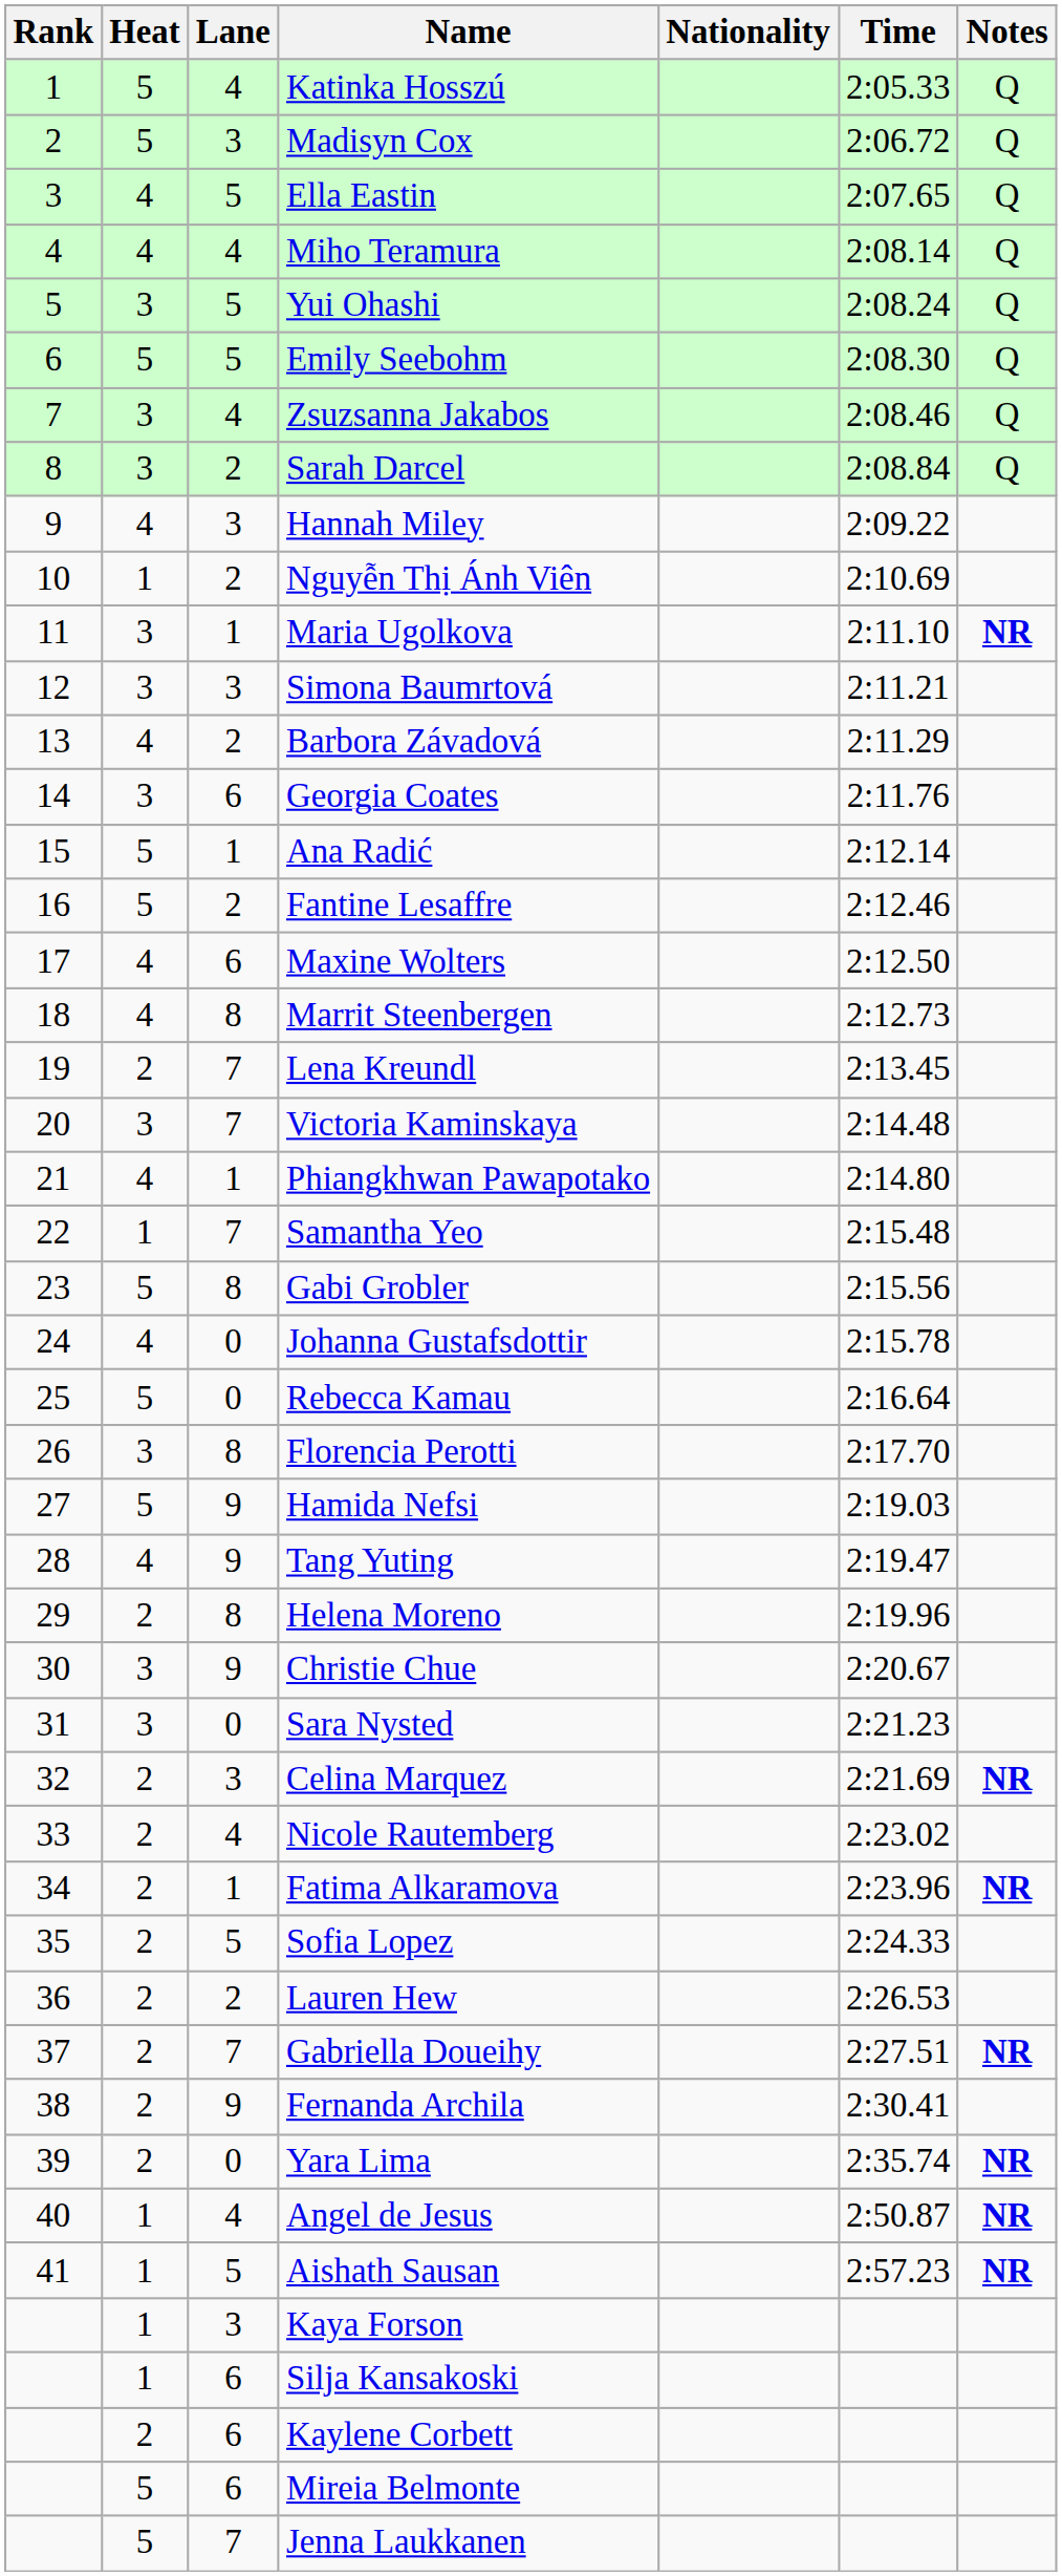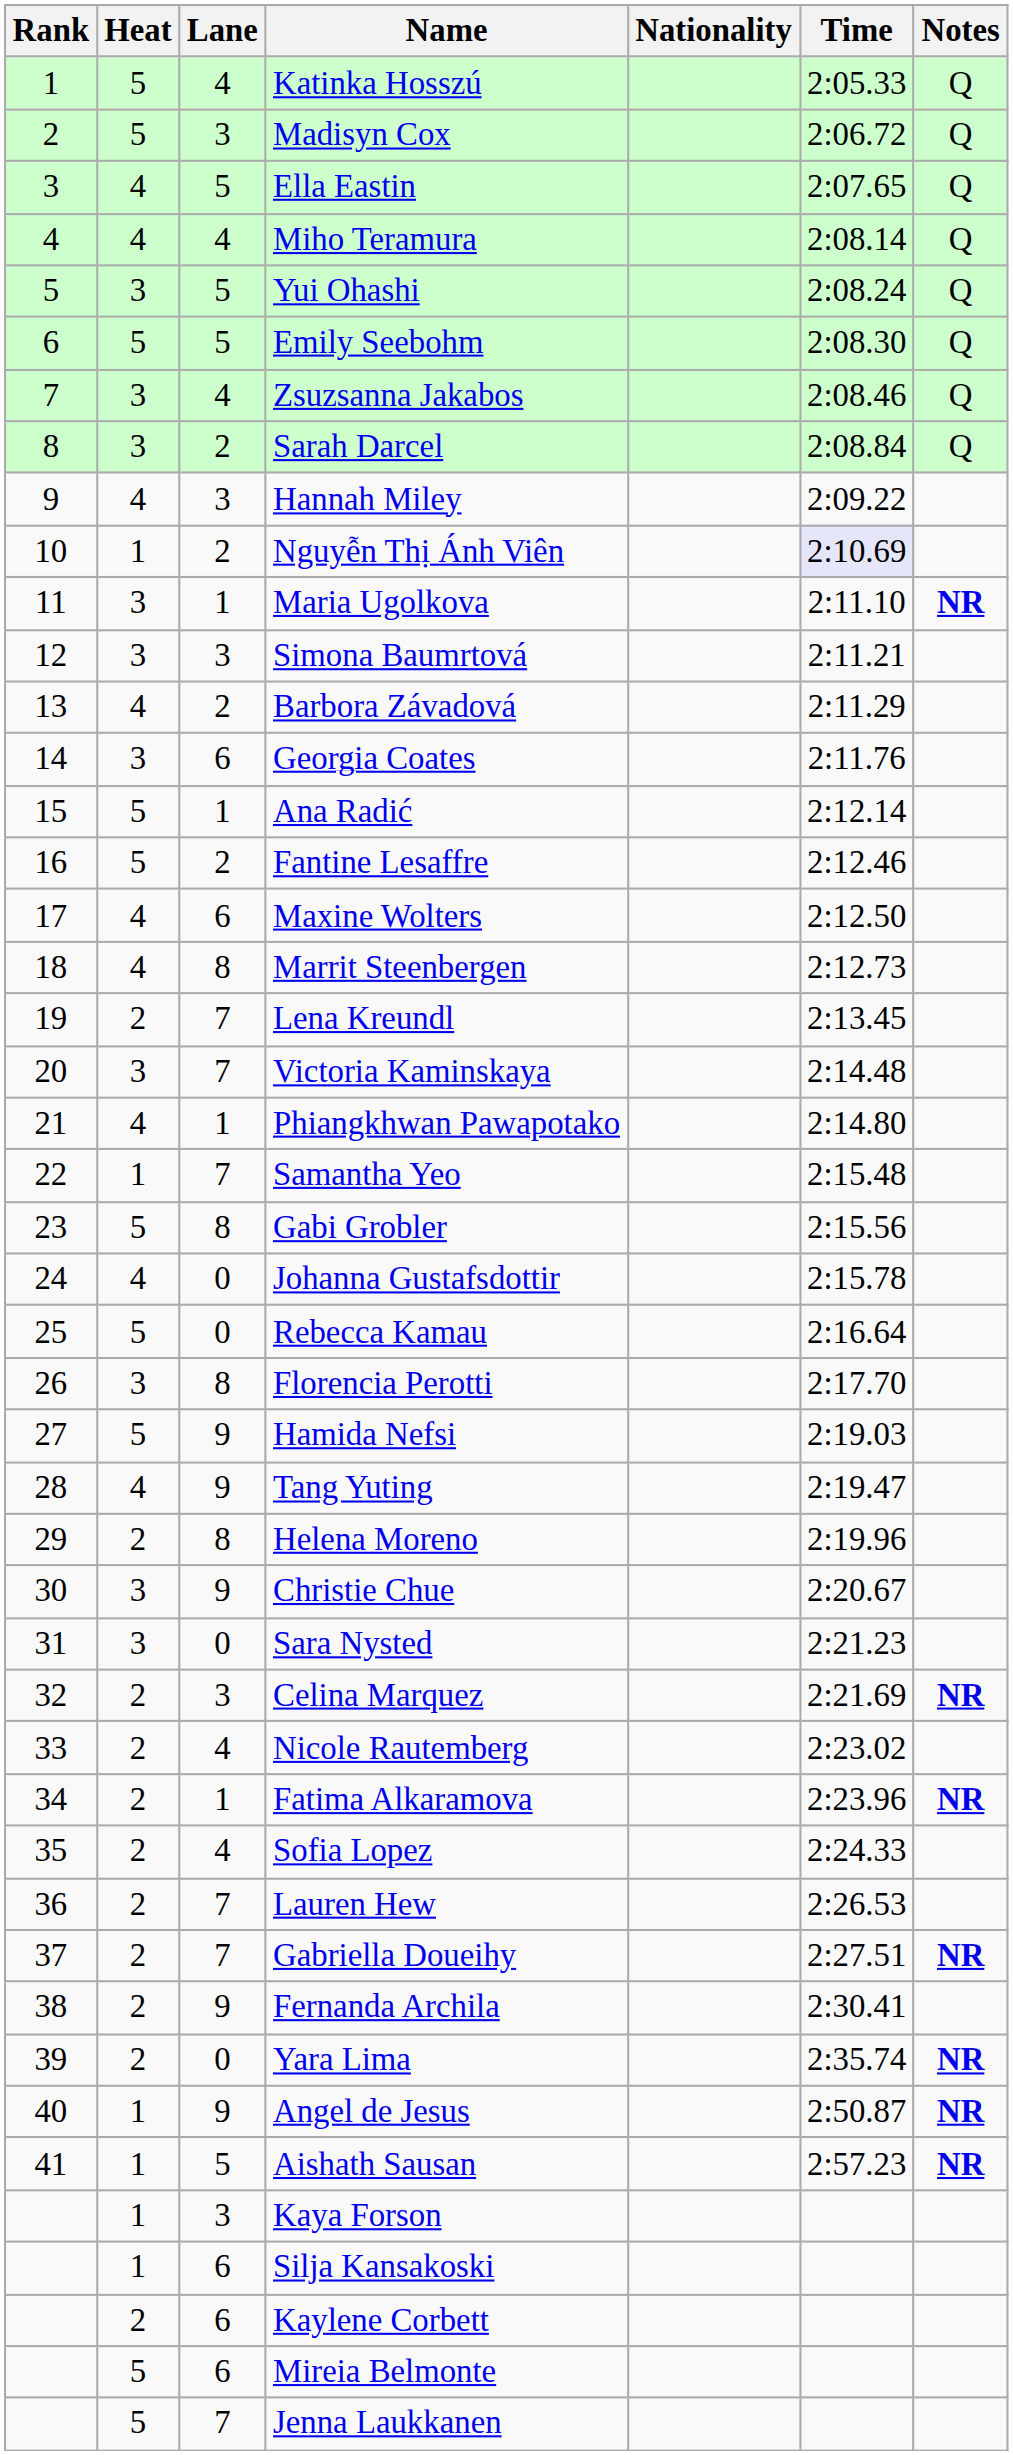 <table class="wikitable sortable" style="text-align:center">
 <tr>
 <th>Rank</th>
 <th>Heat</th>
 <th>Lane</th>
 <th>Name</th>
 <th>Nationality</th>
 <th>Time</th>
 <th>Notes</th>
 </tr>
 <tr bgcolor=ccffcc>
 <td>1</td>
 <td>5</td>
 <td>4</td>
 <td align=left><a href='#'>Katinka Hosszú</a></td>
 <td align=left></td>
 <td>2:05.33</td>
 <td>Q</td>
 </tr>
 <tr bgcolor=ccffcc>
 <td>2</td>
 <td>5</td>
 <td>3</td>
 <td align=left><a href='#'>Madisyn Cox</a></td>
 <td align=left></td>
 <td>2:06.72</td>
 <td>Q</td>
 </tr>
 <tr bgcolor=ccffcc>
 <td>3</td>
 <td>4</td>
 <td>5</td>
 <td align=left><a href='#'>Ella Eastin</a></td>
 <td align=left></td>
 <td>2:07.65</td>
 <td>Q</td>
 </tr>
 <tr bgcolor=ccffcc>
 <td>4</td>
 <td>4</td>
 <td>4</td>
 <td align=left><a href='#'>Miho Teramura</a></td>
 <td align=left></td>
 <td>2:08.14</td>
 <td>Q</td>
 </tr>
 <tr bgcolor=ccffcc>
 <td>5</td>
 <td>3</td>
 <td>5</td>
 <td align=left><a href='#'>Yui Ohashi</a></td>
 <td align=left></td>
 <td>2:08.24</td>
 <td>Q</td>
 </tr>
 <tr bgcolor=ccffcc>
 <td>6</td>
 <td>5</td>
 <td>5</td>
 <td align=left><a href='#'>Emily Seebohm</a></td>
 <td align=left></td>
 <td>2:08.30</td>
 <td>Q</td>
 </tr>
 <tr bgcolor=ccffcc>
 <td>7</td>
 <td>3</td>
 <td>4</td>
 <td align=left><a href='#'>Zsuzsanna Jakabos</a></td>
 <td align=left></td>
 <td>2:08.46</td>
 <td>Q</td>
 </tr>
 <tr bgcolor=ccffcc>
 <td>8</td>
 <td>3</td>
 <td>2</td>
 <td align=left><a href='#'>Sarah Darcel</a></td>
 <td align=left></td>
 <td>2:08.84</td>
 <td>Q</td>
 </tr>
 <tr>
 <td>9</td>
 <td>4</td>
 <td>3</td>
 <td align=left><a href='#'>Hannah Miley</a></td>
 <td align=left></td>
 <td>2:09.22</td>
 <td></td>
 </tr>
 <tr>
 <td>10</td>
 <td>1</td>
 <td>2</td>
 <td align=left><a href='#'>Nguyễn Thị Ánh Viên</a></td>
 <td align=left></td>
-<td>2:10.69</td>
+<td style="background: lavender;">2:10.69</td>
 <td></td>
 </tr>
 <tr>
 <td>11</td>
 <td>3</td>
 <td>1</td>
 <td align=left><a href='#'>Maria Ugolkova</a></td>
 <td align=left></td>
 <td>2:11.10</td>
 <td><strong><a href='#'>NR</a></strong></td>
 </tr>
 <tr>
 <td>12</td>
 <td>3</td>
 <td>3</td>
 <td align=left><a href='#'>Simona Baumrtová</a></td>
 <td align=left></td>
 <td>2:11.21</td>
 <td></td>
 </tr>
 <tr>
 <td>13</td>
 <td>4</td>
 <td>2</td>
 <td align=left><a href='#'>Barbora Závadová</a></td>
 <td align=left></td>
 <td>2:11.29</td>
 <td></td>
 </tr>
 <tr>
 <td>14</td>
 <td>3</td>
 <td>6</td>
 <td align=left><a href='#'>Georgia Coates</a></td>
 <td align=left></td>
 <td>2:11.76</td>
 <td></td>
 </tr>
 <tr>
 <td>15</td>
 <td>5</td>
 <td>1</td>
 <td align=left><a href='#'>Ana Radić</a></td>
 <td align=left></td>
 <td>2:12.14</td>
 <td></td>
 </tr>
 <tr>
 <td>16</td>
 <td>5</td>
 <td>2</td>
 <td align=left><a href='#'>Fantine Lesaffre</a></td>
 <td align=left></td>
 <td>2:12.46</td>
 <td></td>
 </tr>
 <tr>
 <td>17</td>
 <td>4</td>
 <td>6</td>
 <td align=left><a href='#'>Maxine Wolters</a></td>
 <td align=left></td>
 <td>2:12.50</td>
 <td></td>
 </tr>
 <tr>
 <td>18</td>
 <td>4</td>
 <td>8</td>
 <td align=left><a href='#'>Marrit Steenbergen</a></td>
 <td align=left></td>
 <td>2:12.73</td>
 <td></td>
 </tr>
 <tr>
 <td>19</td>
 <td>2</td>
 <td>7</td>
 <td align=left><a href='#'>Lena Kreundl</a></td>
 <td align=left></td>
 <td>2:13.45</td>
 <td></td>
 </tr>
 <tr>
 <td>20</td>
 <td>3</td>
 <td>7</td>
 <td align=left><a href='#'>Victoria Kaminskaya</a></td>
 <td align=left></td>
 <td>2:14.48</td>
 <td></td>
 </tr>
 <tr>
 <td>21</td>
 <td>4</td>
 <td>1</td>
 <td align=left><a href='#'>Phiangkhwan Pawapotako</a></td>
 <td align=left></td>
 <td>2:14.80</td>
 <td></td>
 </tr>
 <tr>
 <td>22</td>
 <td>1</td>
 <td>7</td>
 <td align=left><a href='#'>Samantha Yeo</a></td>
 <td align=left></td>
 <td>2:15.48</td>
 <td></td>
 </tr>
 <tr>
 <td>23</td>
 <td>5</td>
 <td>8</td>
 <td align=left><a href='#'>Gabi Grobler</a></td>
 <td align=left></td>
 <td>2:15.56</td>
 <td></td>
 </tr>
 <tr>
 <td>24</td>
 <td>4</td>
 <td>0</td>
 <td align=left><a href='#'>Johanna Gustafsdottir</a></td>
 <td align=left></td>
 <td>2:15.78</td>
 <td></td>
 </tr>
 <tr>
 <td>25</td>
 <td>5</td>
 <td>0</td>
 <td align=left><a href='#'>Rebecca Kamau</a></td>
 <td align=left></td>
 <td>2:16.64</td>
 <td></td>
 </tr>
 <tr>
 <td>26</td>
 <td>3</td>
 <td>8</td>
 <td align=left><a href='#'>Florencia Perotti</a></td>
 <td align=left></td>
 <td>2:17.70</td>
 <td></td>
 </tr>
 <tr>
 <td>27</td>
 <td>5</td>
 <td>9</td>
 <td align=left><a href='#'>Hamida Nefsi</a></td>
 <td align=left></td>
 <td>2:19.03</td>
 <td></td>
 </tr>
 <tr>
 <td>28</td>
 <td>4</td>
 <td>9</td>
 <td align=left><a href='#'>Tang Yuting</a></td>
 <td align=left></td>
 <td>2:19.47</td>
 <td></td>
 </tr>
 <tr>
 <td>29</td>
 <td>2</td>
 <td>8</td>
 <td align=left><a href='#'>Helena Moreno</a></td>
 <td align=left></td>
 <td>2:19.96</td>
 <td></td>
 </tr>
 <tr>
 <td>30</td>
 <td>3</td>
 <td>9</td>
 <td align=left><a href='#'>Christie Chue</a></td>
 <td align=left></td>
 <td>2:20.67</td>
 <td></td>
 </tr>
 <tr>
 <td>31</td>
 <td>3</td>
 <td>0</td>
 <td align=left><a href='#'>Sara Nysted</a></td>
 <td align=left></td>
 <td>2:21.23</td>
 <td></td>
 </tr>
 <tr>
 <td>32</td>
 <td>2</td>
 <td>3</td>
 <td align=left><a href='#'>Celina Marquez</a></td>
 <td align=left></td>
 <td>2:21.69</td>
 <td><strong><a href='#'>NR</a></strong></td>
 </tr>
 <tr>
 <td>33</td>
 <td>2</td>
 <td>4</td>
 <td align=left><a href='#'>Nicole Rautemberg</a></td>
 <td align=left></td>
 <td>2:23.02</td>
 <td></td>
 </tr>
 <tr>
 <td>34</td>
 <td>2</td>
 <td>1</td>
 <td align=left><a href='#'>Fatima Alkaramova</a></td>
 <td align=left></td>
 <td>2:23.96</td>
 <td><strong><a href='#'>NR</a></strong></td>
 </tr>
 <tr>
 <td>35</td>
 <td>2</td>
-<td>5</td>
+<td>4</td>
 <td align=left><a href='#'>Sofia Lopez</a></td>
 <td align=left></td>
 <td>2:24.33</td>
 <td></td>
 </tr>
 <tr>
 <td>36</td>
 <td>2</td>
-<td>2</td>
+<td>7</td>
 <td align=left><a href='#'>Lauren Hew</a></td>
 <td align=left></td>
 <td>2:26.53</td>
 <td></td>
 </tr>
 <tr>
 <td>37</td>
 <td>2</td>
 <td>7</td>
 <td align=left><a href='#'>Gabriella Doueihy</a></td>
 <td align=left></td>
 <td>2:27.51</td>
 <td><strong><a href='#'>NR</a></strong></td>
 </tr>
 <tr>
 <td>38</td>
 <td>2</td>
 <td>9</td>
 <td align=left><a href='#'>Fernanda Archila</a></td>
 <td align=left></td>
 <td>2:30.41</td>
 <td></td>
 </tr>
 <tr>
 <td>39</td>
 <td>2</td>
 <td>0</td>
 <td align=left><a href='#'>Yara Lima</a></td>
 <td align=left></td>
 <td>2:35.74</td>
 <td><strong><a href='#'>NR</a></strong></td>
 </tr>
 <tr>
 <td>40</td>
 <td>1</td>
-<td>4</td>
+<td>9</td>
 <td align=left><a href='#'>Angel de Jesus</a></td>
 <td align=left></td>
 <td>2:50.87</td>
 <td><strong><a href='#'>NR</a></strong></td>
 </tr>
 <tr>
 <td>41</td>
 <td>1</td>
 <td>5</td>
 <td align=left><a href='#'>Aishath Sausan</a></td>
 <td align=left></td>
 <td>2:57.23</td>
 <td><strong><a href='#'>NR</a></strong></td>
 </tr>
 <tr>
 <td></td>
 <td>1</td>
 <td>3</td>
 <td align=left><a href='#'>Kaya Forson</a></td>
 <td align=left></td>
 <td></td>
 <td></td>
 </tr>
 <tr>
 <td></td>
 <td>1</td>
 <td>6</td>
 <td align=left><a href='#'>Silja Kansakoski</a></td>
 <td align=left></td>
 <td></td>
 <td></td>
 </tr>
 <tr>
 <td></td>
 <td>2</td>
 <td>6</td>
 <td align=left><a href='#'>Kaylene Corbett</a></td>
 <td align=left></td>
 <td></td>
 <td></td>
 </tr>
 <tr>
 <td></td>
 <td>5</td>
 <td>6</td>
 <td align=left><a href='#'>Mireia Belmonte</a></td>
 <td align=left></td>
 <td></td>
 <td></td>
 </tr>
 <tr>
 <td></td>
 <td>5</td>
 <td>7</td>
 <td align=left><a href='#'>Jenna Laukkanen</a></td>
 <td align=left></td>
 <td></td>
 <td></td>
 </tr>
 </table>
